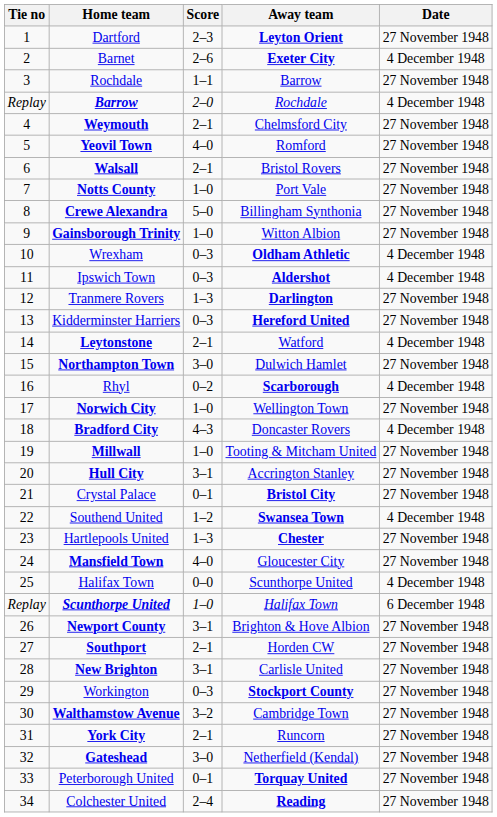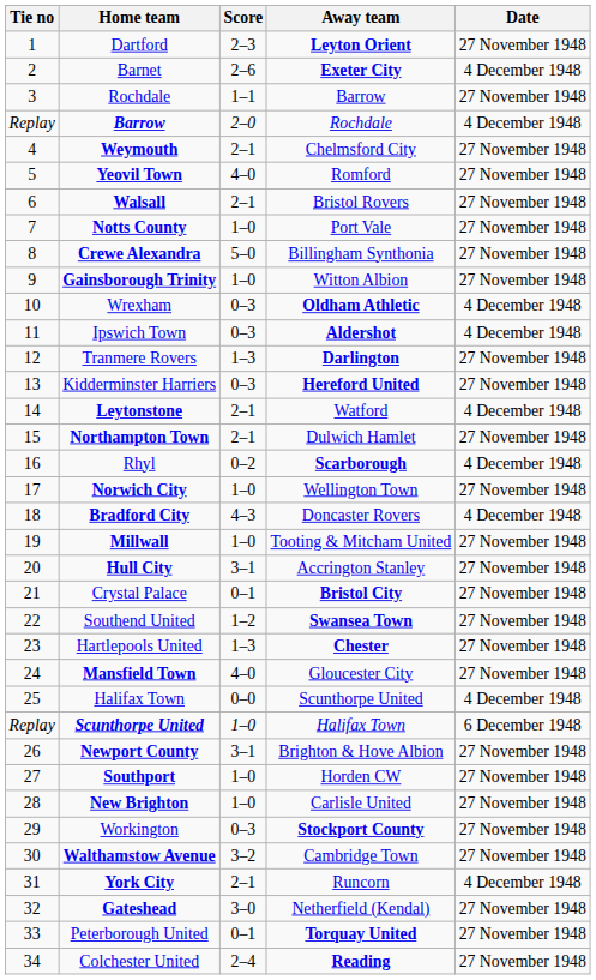 <table class="wikitable" style="text-align: center">
 <tr>
 <th>Tie no</th>
 <th>Home team</th>
 <th>Score</th>
 <th>Away team</th>
 <th>Date</th>
 </tr>
 <tr>
 <td>1</td>
 <td><a href='#'>Dartford</a></td>
 <td>2–3</td>
 <td><strong><a href='#'>Leyton Orient</a></strong></td>
 <td>27 November 1948</td>
 </tr>
 <tr>
 <td>2</td>
 <td><a href='#'>Barnet</a></td>
 <td>2–6</td>
 <td><strong><a href='#'>Exeter City</a></strong></td>
 <td>4 December 1948</td>
 </tr>
 <tr>
 <td>3</td>
 <td><a href='#'>Rochdale</a></td>
 <td>1–1</td>
 <td><a href='#'>Barrow</a></td>
 <td>27 November 1948</td>
 </tr>
 <tr>
 <td><em>Replay</em></td>
 <td><strong><em><a href='#'>Barrow</a></em></strong></td>
 <td><em>2–0</em></td>
 <td><em><a href='#'>Rochdale</a></em></td>
 <td>4 December 1948</td>
 </tr>
 <tr>
 <td>4</td>
 <td><strong><a href='#'>Weymouth</a></strong></td>
 <td>2–1</td>
 <td><a href='#'>Chelmsford City</a></td>
 <td>27 November 1948</td>
 </tr>
 <tr>
 <td>5</td>
 <td><strong><a href='#'>Yeovil Town</a></strong></td>
 <td>4–0</td>
 <td><a href='#'>Romford</a></td>
 <td>27 November 1948</td>
 </tr>
 <tr>
 <td>6</td>
 <td><strong><a href='#'>Walsall</a></strong></td>
 <td>2–1</td>
 <td><a href='#'>Bristol Rovers</a></td>
 <td>27 November 1948</td>
 </tr>
 <tr>
 <td>7</td>
 <td><strong><a href='#'>Notts County</a></strong></td>
 <td>1–0</td>
 <td><a href='#'>Port Vale</a></td>
 <td>27 November 1948</td>
 </tr>
 <tr>
 <td>8</td>
 <td><strong><a href='#'>Crewe Alexandra</a></strong></td>
 <td>5–0</td>
 <td><a href='#'>Billingham Synthonia</a></td>
 <td>27 November 1948</td>
 </tr>
 <tr>
 <td>9</td>
 <td><strong><a href='#'>Gainsborough Trinity</a></strong></td>
 <td>1–0</td>
 <td><a href='#'>Witton Albion</a></td>
 <td>27 November 1948</td>
 </tr>
 <tr>
 <td>10</td>
 <td><a href='#'>Wrexham</a></td>
 <td>0–3</td>
 <td><strong><a href='#'>Oldham Athletic</a></strong></td>
 <td>4 December 1948</td>
 </tr>
 <tr>
 <td>11</td>
 <td><a href='#'>Ipswich Town</a></td>
 <td>0–3</td>
 <td><strong><a href='#'>Aldershot</a></strong></td>
 <td>4 December 1948</td>
 </tr>
 <tr>
 <td>12</td>
 <td><a href='#'>Tranmere Rovers</a></td>
 <td>1–3</td>
 <td><strong><a href='#'>Darlington</a></strong></td>
 <td>27 November 1948</td>
 </tr>
 <tr>
 <td>13</td>
 <td><a href='#'>Kidderminster Harriers</a></td>
 <td>0–3</td>
 <td><strong><a href='#'>Hereford United</a></strong></td>
 <td>27 November 1948</td>
 </tr>
 <tr>
 <td>14</td>
 <td><strong><a href='#'>Leytonstone</a></strong></td>
 <td>2–1</td>
 <td><a href='#'>Watford</a></td>
 <td>4 December 1948</td>
 </tr>
 <tr>
 <td>15</td>
 <td><strong><a href='#'>Northampton Town</a></strong></td>
-<td>3–0</td>
+<td>2–1</td>
 <td><a href='#'>Dulwich Hamlet</a></td>
 <td>27 November 1948</td>
 </tr>
 <tr>
 <td>16</td>
 <td><a href='#'>Rhyl</a></td>
 <td>0–2</td>
 <td><strong><a href='#'>Scarborough</a></strong></td>
 <td>4 December 1948</td>
 </tr>
 <tr>
 <td>17</td>
 <td><strong><a href='#'>Norwich City</a></strong></td>
 <td>1–0</td>
 <td><a href='#'>Wellington Town</a></td>
 <td>27 November 1948</td>
 </tr>
 <tr>
 <td>18</td>
 <td><strong><a href='#'>Bradford City</a></strong></td>
 <td>4–3</td>
 <td><a href='#'>Doncaster Rovers</a></td>
 <td>4 December 1948</td>
 </tr>
 <tr>
 <td>19</td>
 <td><strong><a href='#'>Millwall</a></strong></td>
 <td>1–0</td>
 <td><a href='#'>Tooting & Mitcham United</a></td>
 <td>27 November 1948</td>
 </tr>
 <tr>
 <td>20</td>
 <td><strong><a href='#'>Hull City</a></strong></td>
 <td>3–1</td>
 <td><a href='#'>Accrington Stanley</a></td>
 <td>27 November 1948</td>
 </tr>
 <tr>
 <td>21</td>
 <td><a href='#'>Crystal Palace</a></td>
 <td>0–1</td>
 <td><strong><a href='#'>Bristol City</a></strong></td>
 <td>27 November 1948</td>
 </tr>
 <tr>
 <td>22</td>
 <td><a href='#'>Southend United</a></td>
 <td>1–2</td>
 <td><strong><a href='#'>Swansea Town</a></strong></td>
-<td>4 December 1948</td>
+<td>27 November 1948</td>
 </tr>
 <tr>
 <td>23</td>
 <td><a href='#'>Hartlepools United</a></td>
 <td>1–3</td>
 <td><strong><a href='#'>Chester</a></strong></td>
 <td>27 November 1948</td>
 </tr>
 <tr>
 <td>24</td>
 <td><strong><a href='#'>Mansfield Town</a></strong></td>
 <td>4–0</td>
 <td><a href='#'>Gloucester City</a></td>
 <td>27 November 1948</td>
 </tr>
 <tr>
 <td>25</td>
 <td><a href='#'>Halifax Town</a></td>
 <td>0–0</td>
 <td><a href='#'>Scunthorpe United</a></td>
 <td>4 December 1948</td>
 </tr>
 <tr>
 <td><em>Replay</em></td>
 <td><strong><em><a href='#'>Scunthorpe United</a></em></strong></td>
 <td><em>1–0</em></td>
 <td><em><a href='#'>Halifax Town</a></em></td>
 <td>6 December 1948</td>
 </tr>
 <tr>
 <td>26</td>
 <td><strong><a href='#'>Newport County</a></strong></td>
 <td>3–1</td>
 <td><a href='#'>Brighton & Hove Albion</a></td>
 <td>27 November 1948</td>
 </tr>
 <tr>
 <td>27</td>
 <td><strong><a href='#'>Southport</a></strong></td>
-<td>2–1</td>
+<td>1–0</td>
 <td><a href='#'>Horden CW</a></td>
 <td>27 November 1948</td>
 </tr>
 <tr>
 <td>28</td>
 <td><strong><a href='#'>New Brighton</a></strong></td>
-<td>3–1</td>
+<td>1–0</td>
 <td><a href='#'>Carlisle United</a></td>
 <td>27 November 1948</td>
 </tr>
 <tr>
 <td>29</td>
 <td><a href='#'>Workington</a></td>
 <td>0–3</td>
 <td><strong><a href='#'>Stockport County</a></strong></td>
 <td>27 November 1948</td>
 </tr>
 <tr>
 <td>30</td>
 <td><strong><a href='#'>Walthamstow Avenue</a></strong></td>
 <td>3–2</td>
 <td><a href='#'>Cambridge Town</a></td>
 <td>27 November 1948</td>
 </tr>
 <tr>
 <td>31</td>
 <td><strong><a href='#'>York City</a></strong></td>
 <td>2–1</td>
 <td><a href='#'>Runcorn</a></td>
-<td>27 November 1948</td>
+<td>4 December 1948</td>
 </tr>
 <tr>
 <td>32</td>
 <td><strong><a href='#'>Gateshead</a></strong></td>
 <td>3–0</td>
 <td><a href='#'>Netherfield (Kendal)</a></td>
 <td>27 November 1948</td>
 </tr>
 <tr>
 <td>33</td>
 <td><a href='#'>Peterborough United</a></td>
 <td>0–1</td>
 <td><strong><a href='#'>Torquay United</a></strong></td>
 <td>27 November 1948</td>
 </tr>
 <tr>
 <td>34</td>
 <td><a href='#'>Colchester United</a></td>
 <td>2–4</td>
 <td><strong><a href='#'>Reading</a></strong></td>
 <td>27 November 1948</td>
 </tr>
 </table>
